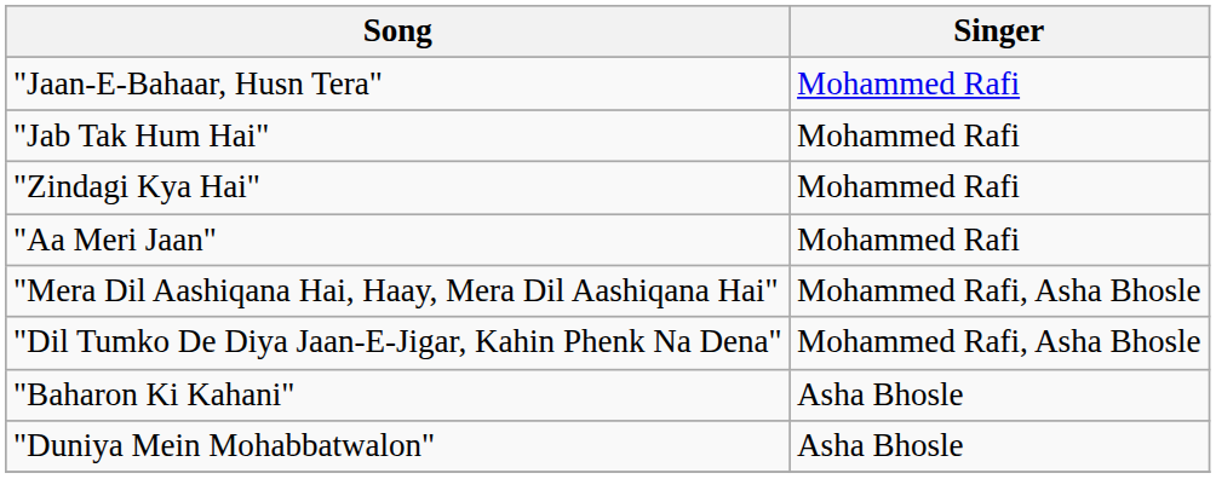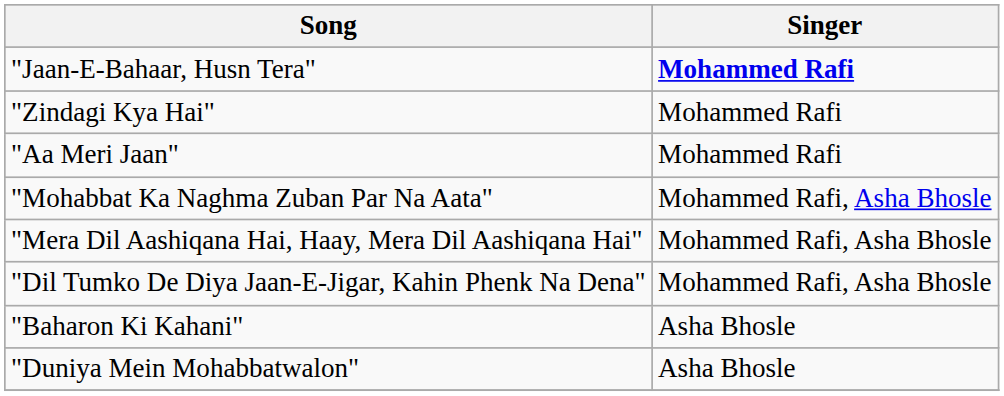 <table class="wikitable">
 <tr>
 <th>Song</th>
 <th>Singer</th>
 </tr>
 <tr>
 <td>"Jaan-E-Bahaar, Husn Tera"</td>
-<td><a href='#'>Mohammed Rafi</a></td>
-</tr>
-<tr>
-<td>"Jab Tak Hum Hai"</td>
-<td>Mohammed Rafi</td>
+<td><strong><a href='#'>Mohammed Rafi</a></strong></td>
 </tr>
 <tr>
 <td>"Zindagi Kya Hai"</td>
 <td>Mohammed Rafi</td>
 </tr>
 <tr>
 <td>"Aa Meri Jaan"</td>
 <td>Mohammed Rafi</td>
+</tr>
+<tr>
+<td>"Mohabbat Ka Naghma Zuban Par Na Aata"</td>
+<td>Mohammed Rafi, <a href='#'>Asha Bhosle</a></td>
 </tr>
 <tr>
 <td>"Mera Dil Aashiqana Hai, Haay, Mera Dil Aashiqana Hai"</td>
 <td>Mohammed Rafi, Asha Bhosle</td>
 </tr>
 <tr>
 <td>"Dil Tumko De Diya Jaan-E-Jigar, Kahin Phenk Na Dena"</td>
 <td>Mohammed Rafi, Asha Bhosle</td>
 </tr>
 <tr>
 <td>"Baharon Ki Kahani"</td>
 <td>Asha Bhosle</td>
 </tr>
 <tr>
 <td>"Duniya Mein Mohabbatwalon"</td>
 <td>Asha Bhosle</td>
 </tr>
 <tr>
 </tr>
 </table>
